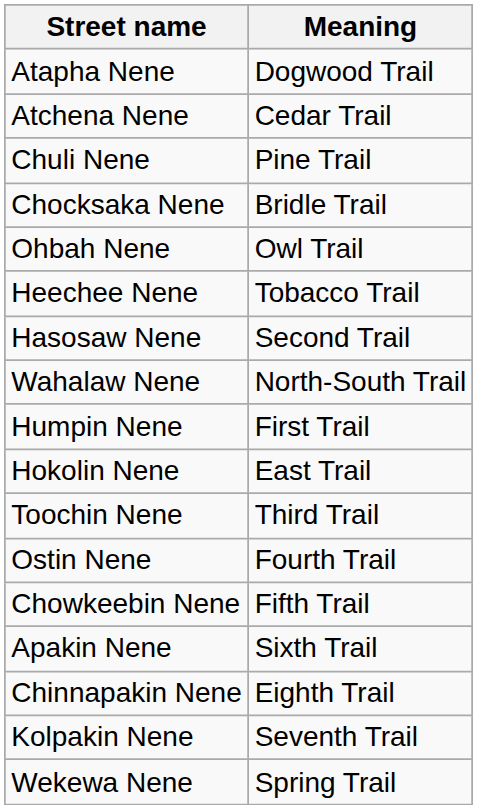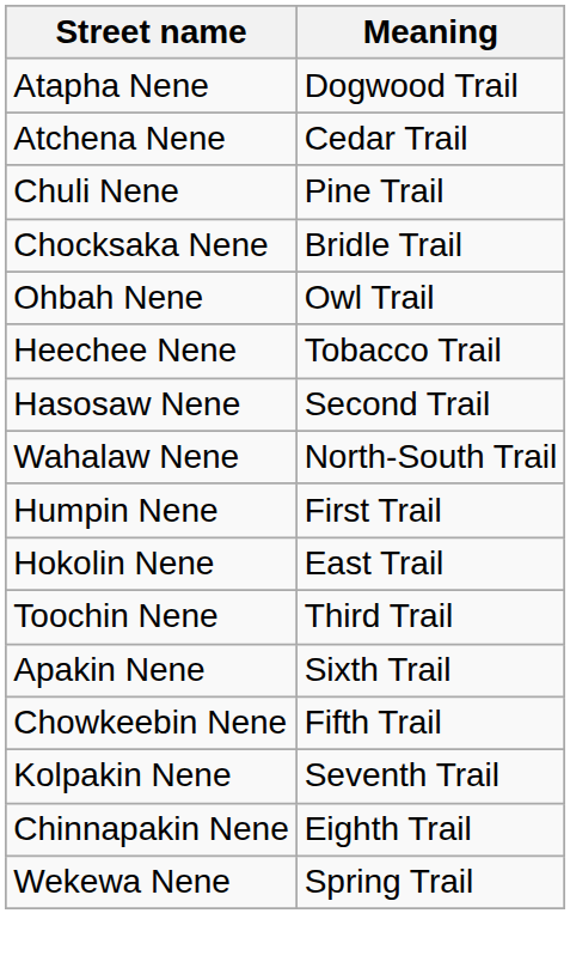 <table class="wikitable">
 <tr>
 <th>Street name</th>
 <th>Meaning</th>
 </tr>
 <tr>
 <td>Atapha Nene</td>
 <td>Dogwood Trail</td>
 </tr>
 <tr>
 <td>Atchena Nene</td>
 <td>Cedar Trail</td>
 </tr>
 <tr>
 <td>Chuli Nene</td>
 <td>Pine Trail</td>
 </tr>
 <tr>
 <td>Chocksaka Nene</td>
 <td>Bridle Trail</td>
 </tr>
 <tr>
 <td>Ohbah Nene</td>
 <td>Owl Trail</td>
 </tr>
 <tr>
 <td>Heechee Nene</td>
 <td>Tobacco Trail</td>
 </tr>
 <tr>
 <td>Hasosaw Nene</td>
 <td>Second Trail</td>
 </tr>
 <tr>
 <td>Wahalaw Nene</td>
 <td>North-South Trail</td>
 </tr>
 <tr>
 <td>Humpin Nene</td>
 <td>First Trail</td>
 </tr>
 <tr>
 <td>Hokolin Nene</td>
 <td>East Trail</td>
 </tr>
 <tr>
 <td>Toochin Nene</td>
 <td>Third Trail</td>
 </tr>
 <tr>
-<td>Ostin Nene</td>
-<td>Fourth Trail</td>
+<td>Apakin Nene</td>
+<td>Sixth Trail</td>
 </tr>
 <tr>
 <td>Chowkeebin Nene</td>
 <td>Fifth Trail</td>
 </tr>
 <tr>
-<td>Apakin Nene</td>
-<td>Sixth Trail</td>
+<td>Kolpakin Nene</td>
+<td>Seventh Trail</td>
 </tr>
 <tr>
 <td>Chinnapakin Nene</td>
 <td>Eighth Trail</td>
 </tr>
 <tr>
-<td>Kolpakin Nene</td>
-<td>Seventh Trail</td>
-</tr>
-<tr>
 <td>Wekewa Nene</td>
 <td>Spring Trail</td>
 </tr>
 </table>
